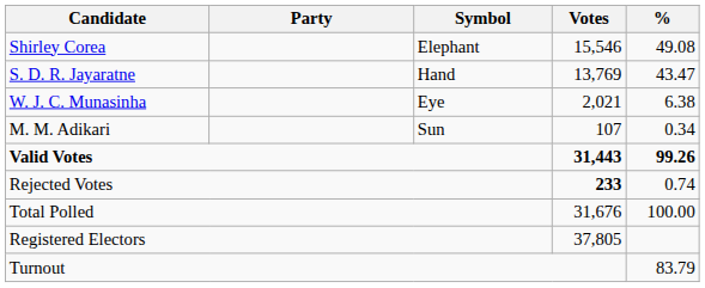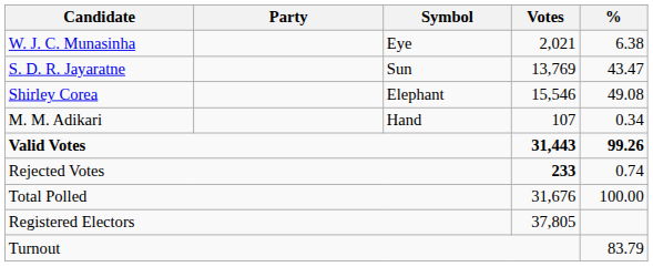 <table class="wikitable" border="1" style="text-align:right;">
 <tr>
 <th align=left width="180">Candidate</th>
 <th align=left width="180">Party</th>
 <th align=left width="120">Symbol</th>
 <th align=left width="60">Votes</th>
 <th align=left width="60">%</th>
 </tr>
 <tr>
+<td align=left><a href='#'>W. J. C. Munasinha</a></td>
+<td></td>
+<td align=left>Eye</td>
+<td align=right>2,021</td>
+<td align=right>6.38</td>
+</tr>
+<tr>
+<td align=left><a href='#'>S. D. R. Jayaratne</a></td>
+<td></td>
+<td align=left>Sun</td>
+<td align=right>13,769</td>
+<td align=right>43.47</td>
+</tr>
+<tr>
 <td align=left><a href='#'>Shirley Corea</a></td>
 <td></td>
 <td align=left>Elephant</td>
 <td align=right>15,546</td>
 <td align=right>49.08</td>
 </tr>
 <tr>
-<td align=left><a href='#'>S. D. R. Jayaratne</a></td>
+<td align=left>M. M. Adikari</td>
 <td></td>
 <td align=left>Hand</td>
-<td align=right>13,769</td>
-<td align=right>43.47</td>
-</tr>
-<tr>
-<td align=left><a href='#'>W. J. C. Munasinha</a></td>
-<td></td>
-<td align=left>Eye</td>
-<td align=right>2,021</td>
-<td align=right>6.38</td>
-</tr>
-<tr>
-<td align=left>M. M. Adikari</td>
-<td></td>
-<td align=left>Sun</td>
 <td align=right>107</td>
 <td align=right>0.34</td>
 </tr>
 <tr>
 <td align=left colspan=3><strong>Valid Votes</strong></td>
 <td align=right><strong>31,443</strong></td>
 <td align=right><strong>99.26</strong></td>
 </tr>
 <tr>
 <td align=left colspan=3>Rejected Votes</td>
 <td align=right><strong>233</strong></td>
 <td align=right>0.74</td>
 </tr>
 <tr>
 <td align=left colspan=3>Total Polled</td>
 <td align=right>31,676</td>
 <td align=right>100.00</td>
 </tr>
 <tr>
 <td align=left colspan=3>Registered Electors</td>
 <td align=right>37,805</td>
 <td></td>
 </tr>
 <tr>
 <td align=left colspan=4>Turnout</td>
 <td align=right>83.79</td>
 </tr>
 </table>
